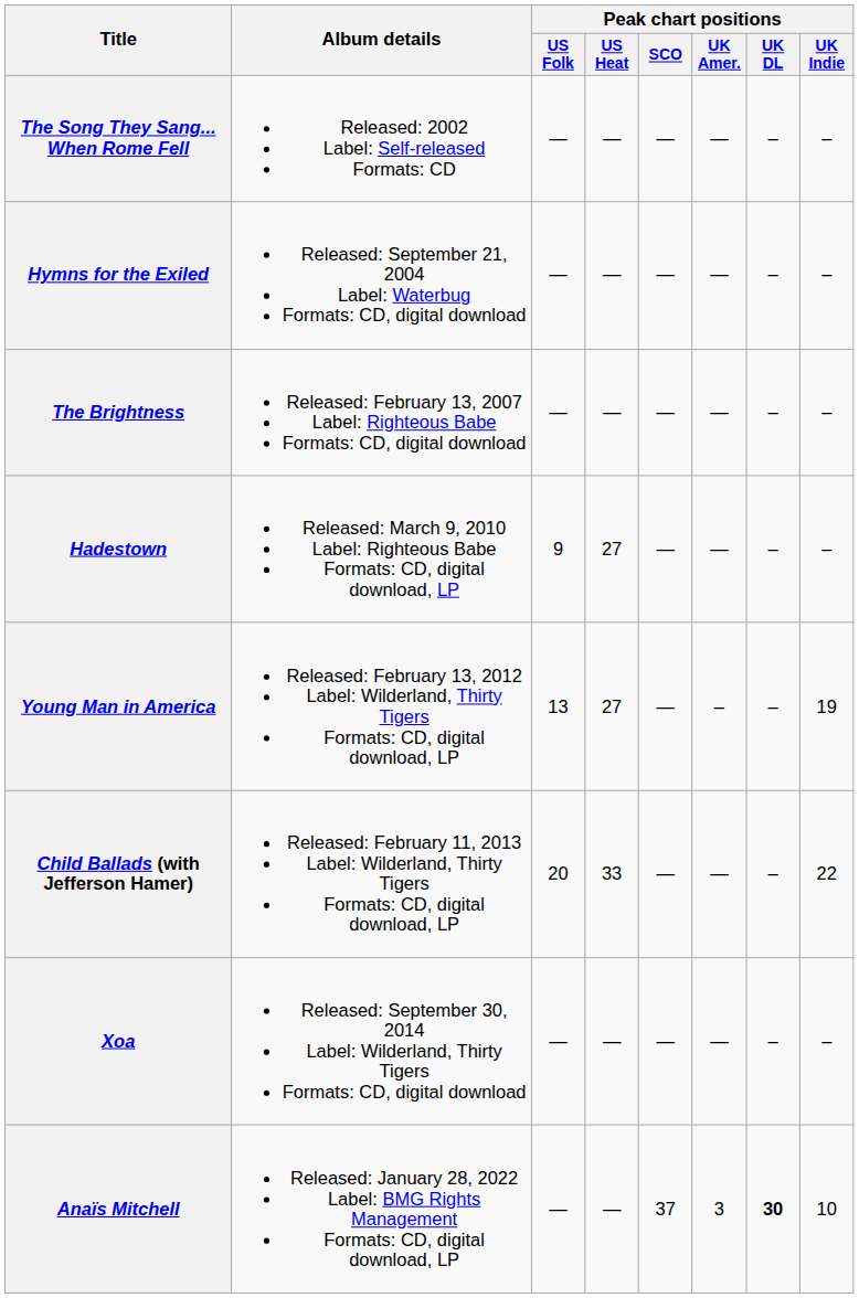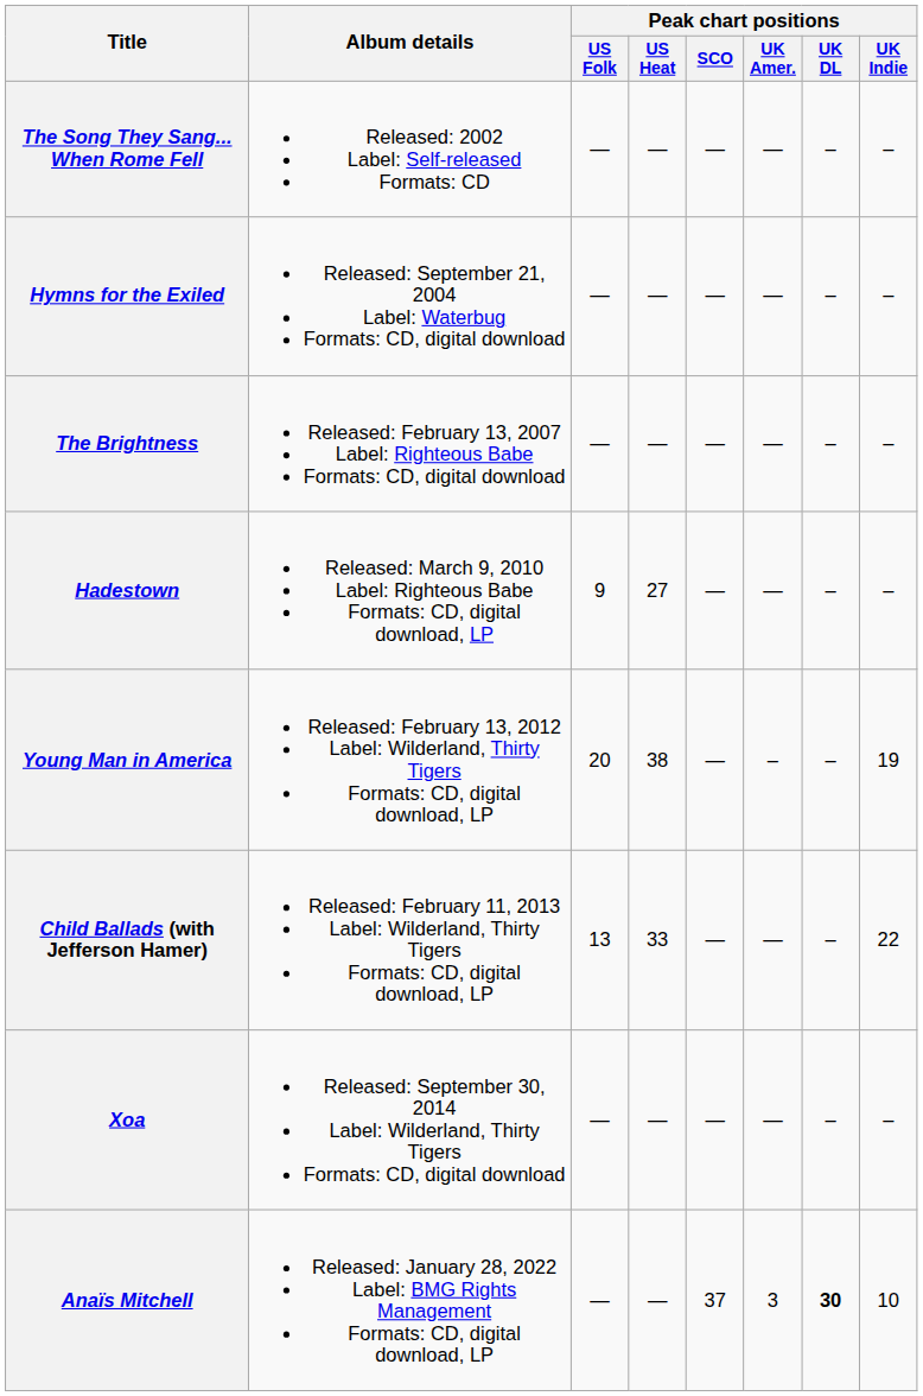 <table class="wikitable plainrowheaders" style="text-align:center;" border="1">
 <tr>
 <th scope="col" rowspan="2" style="width:12em;">Title</th>
 <th scope="col" rowspan="2" style="width:16em;">Album details</th>
 <th scope="col" colspan="6">Peak chart positions</th>
 </tr>
 <tr>
 <th scope="col" style="width:3em;font-size:85%;"><a href='#'>US<br>Folk</a><br></th>
 <th scope="col" style="width:3em;font-size:85%;"><a href='#'>US<br>Heat</a><br></th>
 <th scope="col" style="width:3em;font-size:85%;"><a href='#'>SCO</a><br></th>
 <th scope="col" style="width:3em;font-size:85%;"><a href='#'>UK<br>Amer.</a><br></th>
 <th scope="col" style="width:3em;font-size:85%;"><a href='#'>UK<br>DL</a><br></th>
 <th scope="col" style="width:3em;font-size:85%;"><a href='#'>UK<br>Indie</a><br></th>
 </tr>
 <tr>
 <th scope="row"><em><a href='#'>The Song They Sang... When Rome Fell</a></em></th>
 <td><br><ul><li>Released: 2002</li><li>Label: <a href='#'>Self-released</a></li><li>Formats: CD</li></ul></td>
 <td>—</td>
 <td>—</td>
 <td>—</td>
 <td>—</td>
 <td>–</td>
 <td>–</td>
 </tr>
 <tr>
 <th scope="row"><em><a href='#'>Hymns for the Exiled</a></em></th>
 <td><br><ul><li>Released: September 21, 2004</li><li>Label: <a href='#'>Waterbug</a></li><li>Formats: CD, digital download</li></ul></td>
 <td>—</td>
 <td>—</td>
 <td>—</td>
 <td>—</td>
 <td>–</td>
 <td>–</td>
 </tr>
 <tr>
 <th scope="row"><em><a href='#'>The Brightness</a></em></th>
 <td><br><ul><li>Released: February 13, 2007</li><li>Label: <a href='#'>Righteous Babe</a></li><li>Formats: CD, digital download</li></ul></td>
 <td>—</td>
 <td>—</td>
 <td>—</td>
 <td>—</td>
 <td>–</td>
 <td>–</td>
 </tr>
 <tr>
 <th scope="row"><em><a href='#'>Hadestown</a></em></th>
 <td><br><ul><li>Released: March 9, 2010</li><li>Label: Righteous Babe</li><li>Formats: CD, digital download, <a href='#'>LP</a></li></ul></td>
 <td>9</td>
 <td>27</td>
 <td>—</td>
 <td>—</td>
 <td>–</td>
 <td>–</td>
 </tr>
 <tr>
 <th scope="row"><em><a href='#'>Young Man in America</a></em></th>
 <td><br><ul><li>Released: February 13, 2012</li><li>Label: Wilderland, <a href='#'>Thirty Tigers</a></li><li>Formats: CD, digital download, LP</li></ul></td>
-<td>13</td>
-<td>27</td>
+<td>20</td>
+<td>38</td>
 <td>—</td>
 <td>–</td>
 <td>–</td>
 <td>19</td>
 </tr>
 <tr>
 <th scope="row"><em><a href='#'>Child Ballads</a></em> (with Jefferson Hamer)</th>
 <td><br><ul><li>Released: February 11, 2013</li><li>Label: Wilderland, Thirty Tigers</li><li>Formats: CD, digital download, LP</li></ul></td>
-<td>20</td>
+<td>13</td>
 <td>33</td>
 <td>—</td>
 <td>—</td>
 <td>–</td>
 <td>22</td>
 </tr>
 <tr>
 <th scope="row"><em><a href='#'>Xoa</a></em></th>
 <td><br><ul><li>Released: September 30, 2014</li><li>Label: Wilderland, Thirty Tigers</li><li>Formats: CD, digital download</li></ul></td>
 <td>—</td>
 <td>—</td>
 <td>—</td>
 <td>—</td>
 <td>–</td>
 <td>–</td>
 </tr>
 <tr>
 <th scope="row"><em><a href='#'>Anaïs Mitchell</a></em></th>
 <td><br><ul><li>Released: January 28, 2022</li><li>Label: <a href='#'>BMG Rights Management</a></li><li>Formats: CD, digital download, LP</li></ul></td>
 <td>—</td>
 <td>—</td>
 <td>37</td>
 <td>3</td>
 <td><strong>30</strong></td>
 <td>10</td>
 </tr>
 </table>
